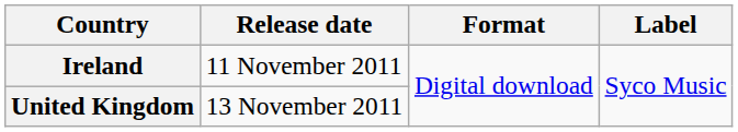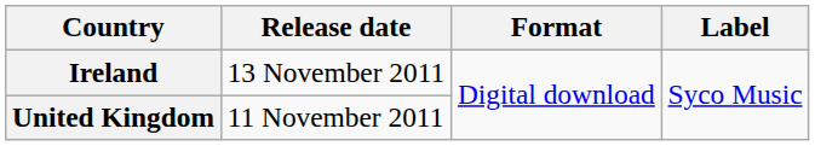 <table class="wikitable sortable plainrowheaders">
 <tr>
 <th scope="col">Country</th>
 <th scope="col">Release date</th>
 <th scope="col">Format</th>
 <th scope="col">Label</th>
 </tr>
 <tr>
 <th scope="row">Ireland</th>
-<td>11 November 2011</td>
+<td>13 November 2011</td>
 <td rowspan="2"><a href='#'>Digital download</a></td>
 <td rowspan="3"><a href='#'>Syco Music</a></td>
 </tr>
 <tr>
 <th scope="row">United Kingdom</th>
-<td>13 November 2011</td>
+<td>11 November 2011</td>
 </tr>
 </table>
